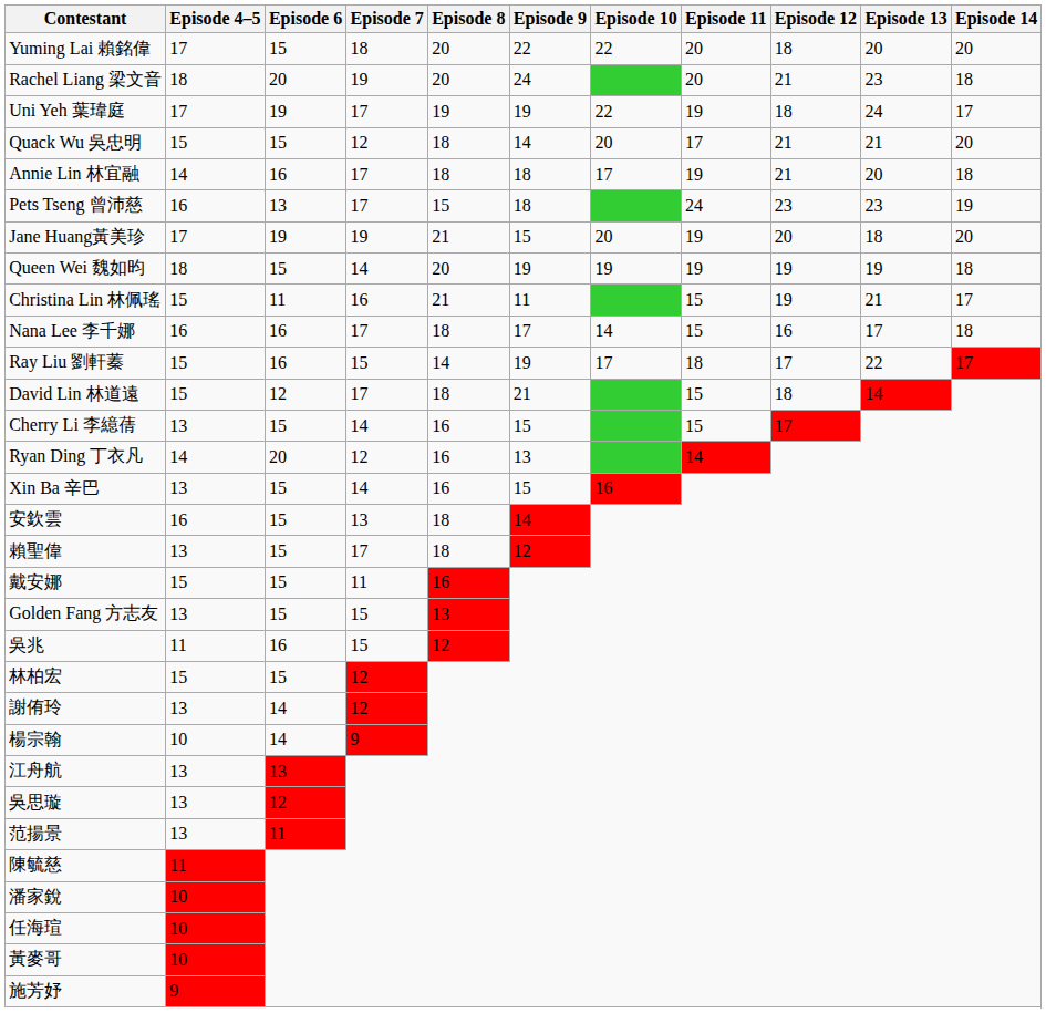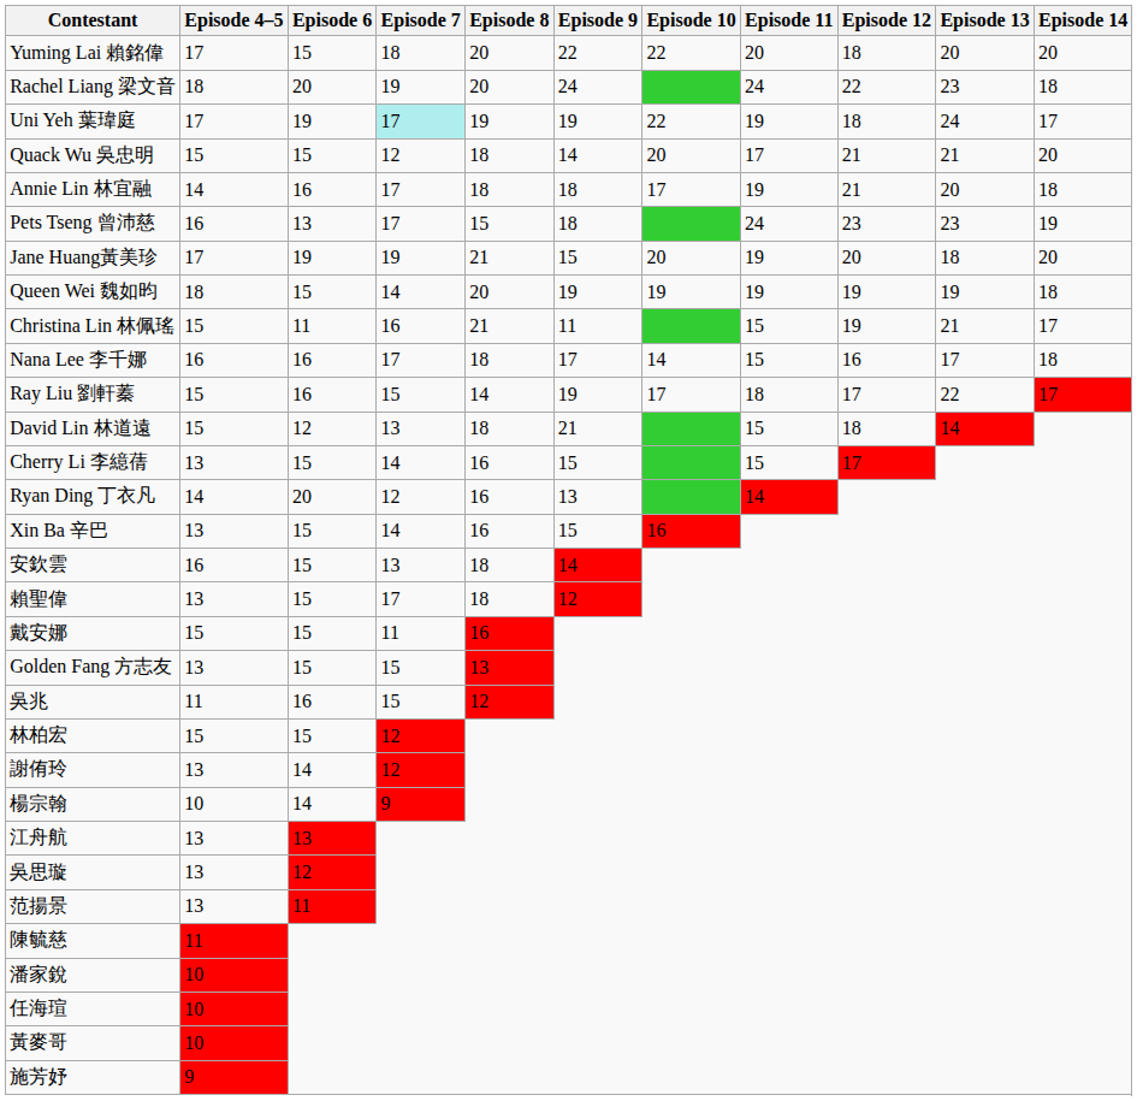 <table class="wikitable">
 <tr>
 <th>Contestant</th>
 <th>Episode 4–5</th>
 <th>Episode 6</th>
 <th>Episode 7</th>
 <th>Episode 8</th>
 <th>Episode 9</th>
 <th>Episode 10</th>
 <th>Episode 11</th>
 <th>Episode 12</th>
 <th>Episode 13</th>
 <th>Episode 14</th>
 </tr>
 <tr>
 <td>Yuming Lai 賴銘偉</td>
 <td>17</td>
 <td>15</td>
 <td>18</td>
 <td>20</td>
 <td>22</td>
 <td>22</td>
 <td>20</td>
 <td>18</td>
 <td>20</td>
 <td>20</td>
 </tr>
 <tr>
 <td>Rachel Liang 梁文音</td>
 <td>18</td>
 <td>20</td>
 <td>19</td>
 <td>20</td>
 <td>24</td>
 <td style="background:limegreen"></td>
-<td>20</td>
-<td>21</td>
+<td>24</td>
+<td>22</td>
 <td>23</td>
 <td>18</td>
 </tr>
 <tr>
 <td>Uni Yeh 葉瑋庭</td>
 <td>17</td>
 <td>19</td>
-<td>17</td>
+<td style="background: paleturquoise;">17</td>
 <td>19</td>
 <td>19</td>
 <td>22</td>
 <td>19</td>
 <td>18</td>
 <td>24</td>
 <td>17</td>
 </tr>
 <tr>
 <td>Quack Wu 吳忠明</td>
 <td>15</td>
 <td>15</td>
 <td>12</td>
 <td>18</td>
 <td>14</td>
 <td>20</td>
 <td>17</td>
 <td>21</td>
 <td>21</td>
 <td>20</td>
 </tr>
 <tr>
 <td>Annie Lin 林宜融</td>
 <td>14</td>
 <td>16</td>
 <td>17</td>
 <td>18</td>
 <td>18</td>
 <td>17</td>
 <td>19</td>
 <td>21</td>
 <td>20</td>
 <td>18</td>
 </tr>
 <tr>
 <td>Pets Tseng 曾沛慈</td>
 <td>16</td>
 <td>13</td>
 <td>17</td>
 <td>15</td>
 <td>18</td>
 <td style="background:limegreen"></td>
 <td>24</td>
 <td>23</td>
 <td>23</td>
 <td>19</td>
 </tr>
 <tr>
 <td>Jane Huang黃美珍</td>
 <td>17</td>
 <td>19</td>
 <td>19</td>
 <td>21</td>
 <td>15</td>
 <td>20</td>
 <td>19</td>
 <td>20</td>
 <td>18</td>
 <td>20</td>
 </tr>
 <tr>
 <td>Queen Wei 魏如昀</td>
 <td>18</td>
 <td>15</td>
 <td>14</td>
 <td>20</td>
 <td>19</td>
 <td>19</td>
 <td>19</td>
 <td>19</td>
 <td>19</td>
 <td>18</td>
 </tr>
 <tr>
 <td>Christina Lin 林佩瑤</td>
 <td>15</td>
 <td>11</td>
 <td>16</td>
 <td>21</td>
 <td>11</td>
 <td style="background:limegreen"></td>
 <td>15</td>
 <td>19</td>
 <td>21</td>
 <td>17</td>
 </tr>
 <tr>
 <td>Nana Lee 李千娜</td>
 <td>16</td>
 <td>16</td>
 <td>17</td>
 <td>18</td>
 <td>17</td>
 <td>14</td>
 <td>15</td>
 <td>16</td>
 <td>17</td>
 <td>18</td>
 </tr>
 <tr>
 <td>Ray Liu 劉軒蓁</td>
 <td>15</td>
 <td>16</td>
 <td>15</td>
 <td>14</td>
 <td>19</td>
 <td>17</td>
 <td>18</td>
 <td>17</td>
 <td>22</td>
 <td style="background:red">17</td>
 </tr>
 <tr>
 <td>David Lin 林道遠</td>
 <td>15</td>
 <td>12</td>
-<td>17</td>
+<td>13</td>
 <td>18</td>
 <td>21</td>
 <td style="background:limegreen"></td>
 <td>15</td>
 <td>18</td>
 <td style="background:red">14</td>
 </tr>
 <tr>
 <td>Cherry Li 李繶蒨</td>
 <td>13</td>
 <td>15</td>
 <td>14</td>
 <td>16</td>
 <td>15</td>
 <td style="background:limegreen"></td>
 <td>15</td>
 <td style="background:red">17</td>
 </tr>
 <tr>
 <td>Ryan Ding 丁衣凡</td>
 <td>14</td>
 <td>20</td>
 <td>12</td>
 <td>16</td>
 <td>13</td>
 <td style="background:limegreen"></td>
 <td style="background:red">14</td>
 </tr>
 <tr>
 <td>Xin Ba 辛巴</td>
 <td>13</td>
 <td>15</td>
 <td>14</td>
 <td>16</td>
 <td>15</td>
 <td style="background:red">16</td>
 </tr>
 <tr>
 <td>安欽雲</td>
 <td>16</td>
 <td>15</td>
 <td>13</td>
 <td>18</td>
 <td style="background:red">14</td>
 </tr>
 <tr>
 <td>賴聖偉</td>
 <td>13</td>
 <td>15</td>
 <td>17</td>
 <td>18</td>
 <td style="background:red">12</td>
 </tr>
 <tr>
 <td>戴安娜</td>
 <td>15</td>
 <td>15</td>
 <td>11</td>
 <td style="background:red">16</td>
 </tr>
 <tr>
 <td>Golden Fang 方志友</td>
 <td>13</td>
 <td>15</td>
 <td>15</td>
 <td style="background:red">13</td>
 </tr>
 <tr>
 <td>吳兆</td>
 <td>11</td>
 <td>16</td>
 <td>15</td>
 <td style="background:red">12</td>
 </tr>
 <tr>
 <td>林柏宏</td>
 <td>15</td>
 <td>15</td>
 <td style="background:red">12</td>
 </tr>
 <tr>
 <td>謝侑玲</td>
 <td>13</td>
 <td>14</td>
 <td style="background:red">12</td>
 </tr>
 <tr>
 <td>楊宗翰</td>
 <td>10</td>
 <td>14</td>
 <td style="background:red">9</td>
 </tr>
 <tr>
 <td>江舟航</td>
 <td>13</td>
 <td style="background:red">13</td>
 </tr>
 <tr>
 <td>吳思璇</td>
 <td>13</td>
 <td style="background:red">12</td>
 </tr>
 <tr>
 <td>范揚景</td>
 <td>13</td>
 <td style="background:red">11</td>
 </tr>
 <tr>
 <td>陳毓慈</td>
 <td style="background:red">11</td>
 </tr>
 <tr>
 <td>潘家銳</td>
 <td style="background:red">10</td>
 </tr>
 <tr>
 <td>任海瑄</td>
 <td style="background:red">10</td>
 </tr>
 <tr>
 <td>黃麥哥</td>
 <td style="background:red">10</td>
 </tr>
 <tr>
 <td>施芳妤</td>
 <td style="background:red">9</td>
 </tr>
 <tr>
 </tr>
 </table>
